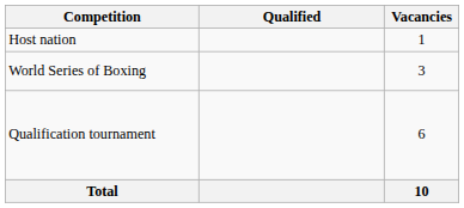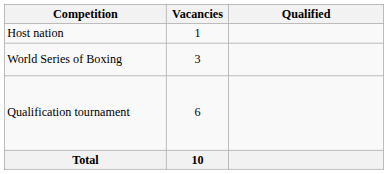 <table class = "wikitable" width=500>
 <tr>
 <th width=300>Competition</th>
+<th width=80>Vacancies</th>
 <th width=300>Qualified</th>
-<th width=80>Vacancies</th>
 </tr>
 <tr>
 <td>Host nation</td>
+<td align="center">1</td>
 <td></td>
-<td align="center">1</td>
 </tr>
 <tr>
 <td>World Series of Boxing</td>
+<td align="center">3</td>
 <td><br><br></td>
-<td align="center">3</td>
 </tr>
 <tr>
 <td>Qualification tournament</td>
+<td align="center">6</td>
 <td><br><br><br><br><br></td>
-<td align="center">6</td>
 </tr>
 <tr>
 <th>Total</th>
+<th>10</th>
 <th></th>
-<th>10</th>
 </tr>
 </table>
